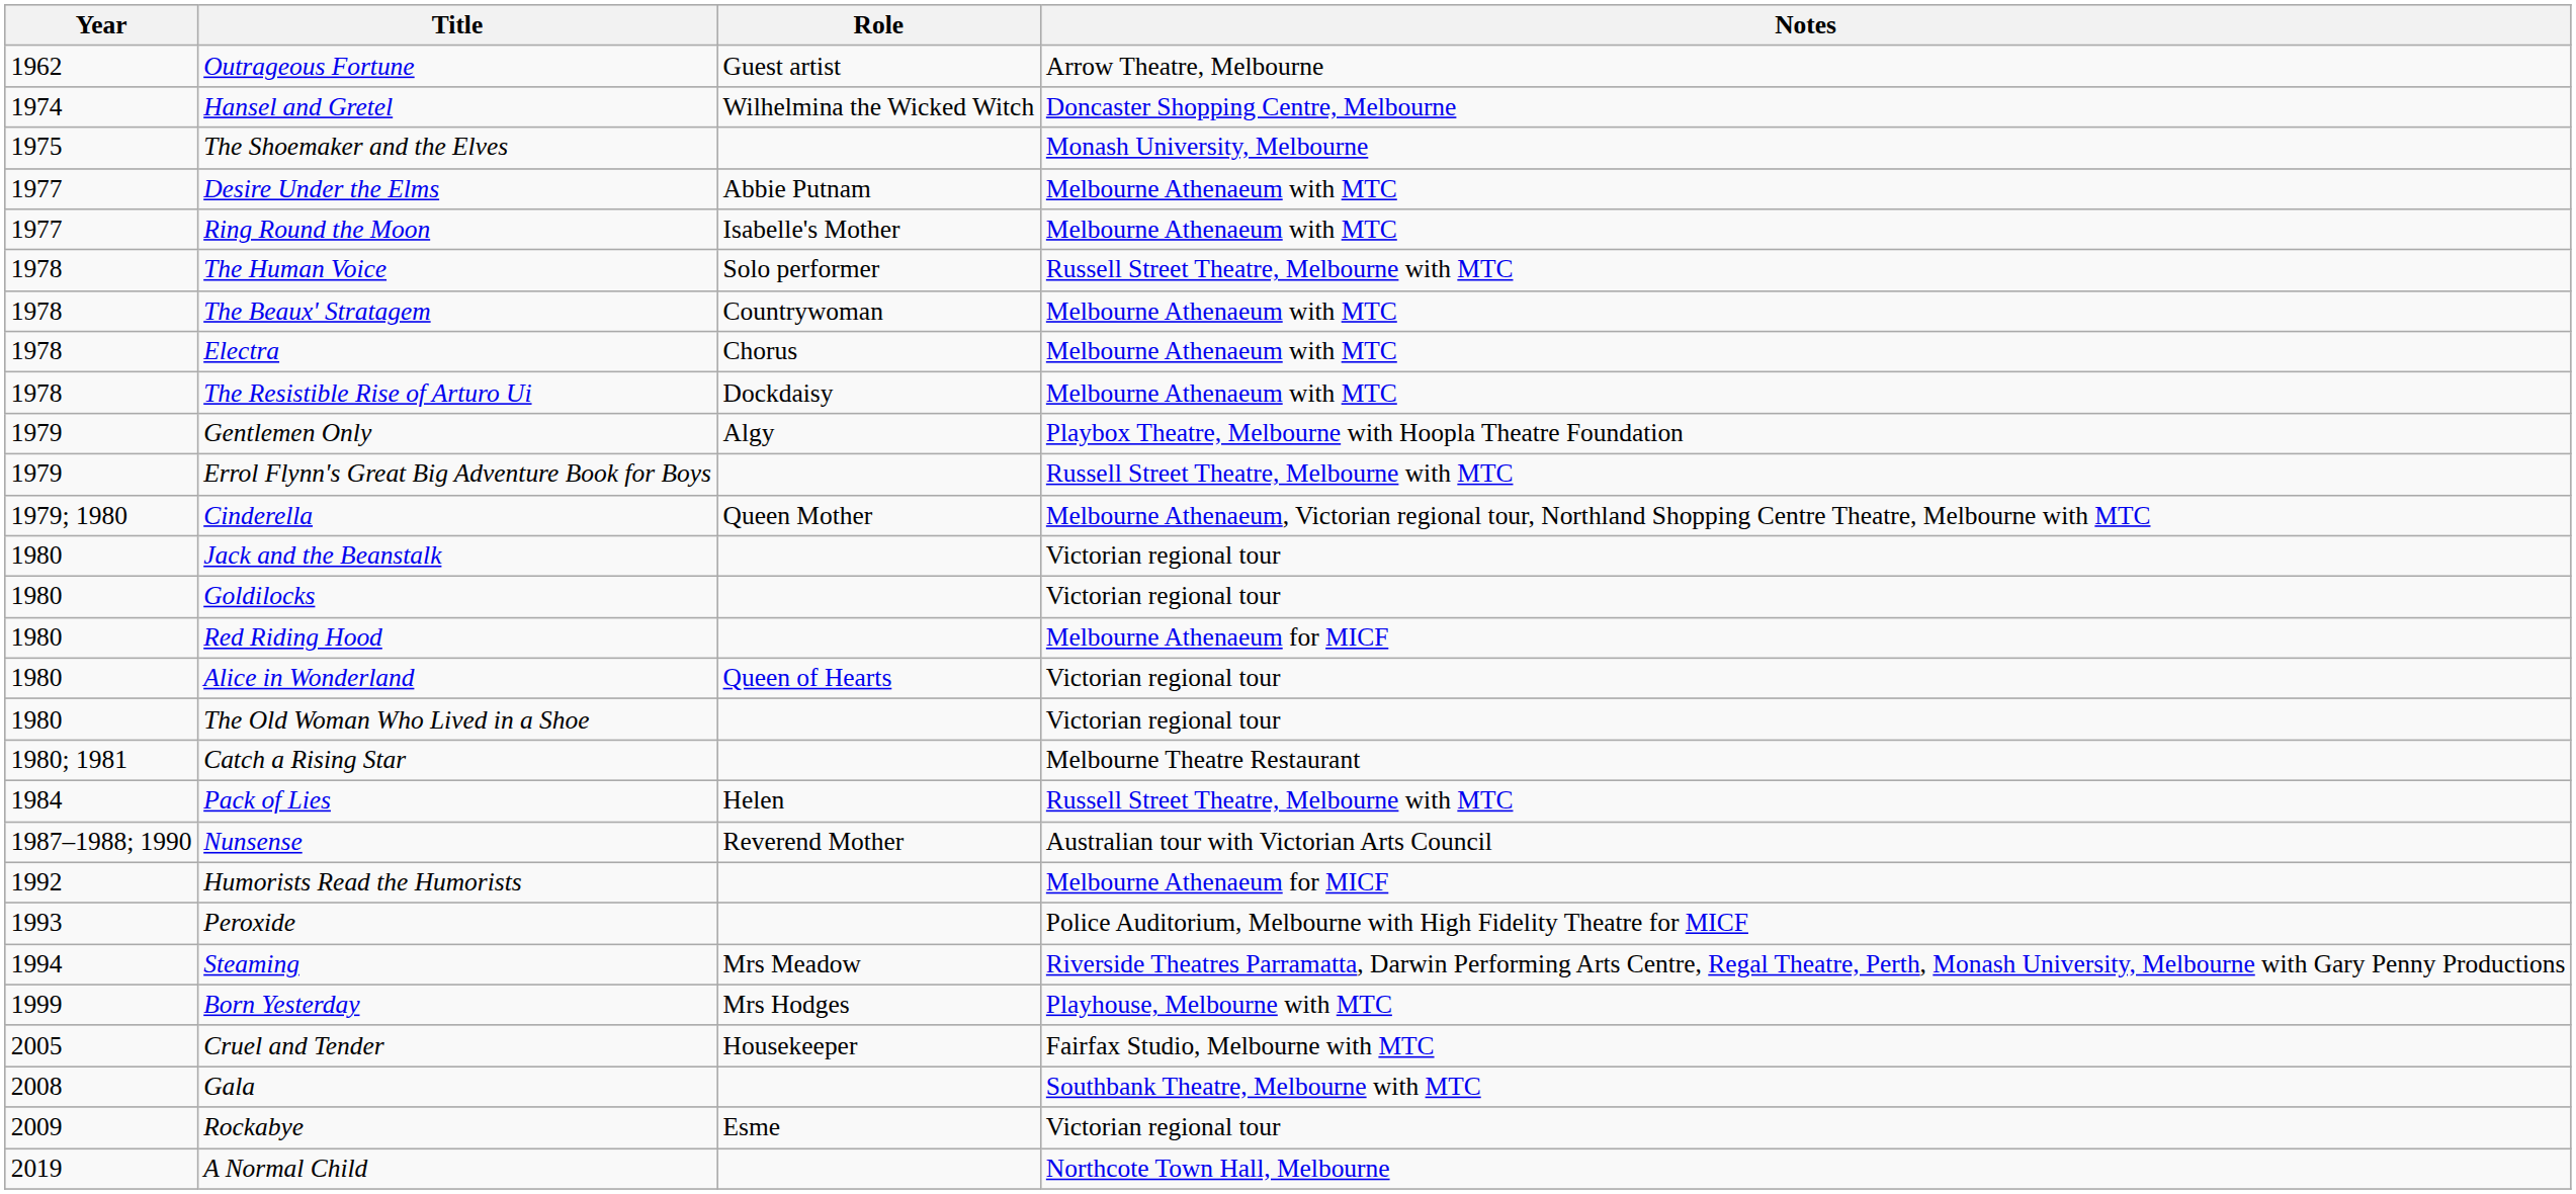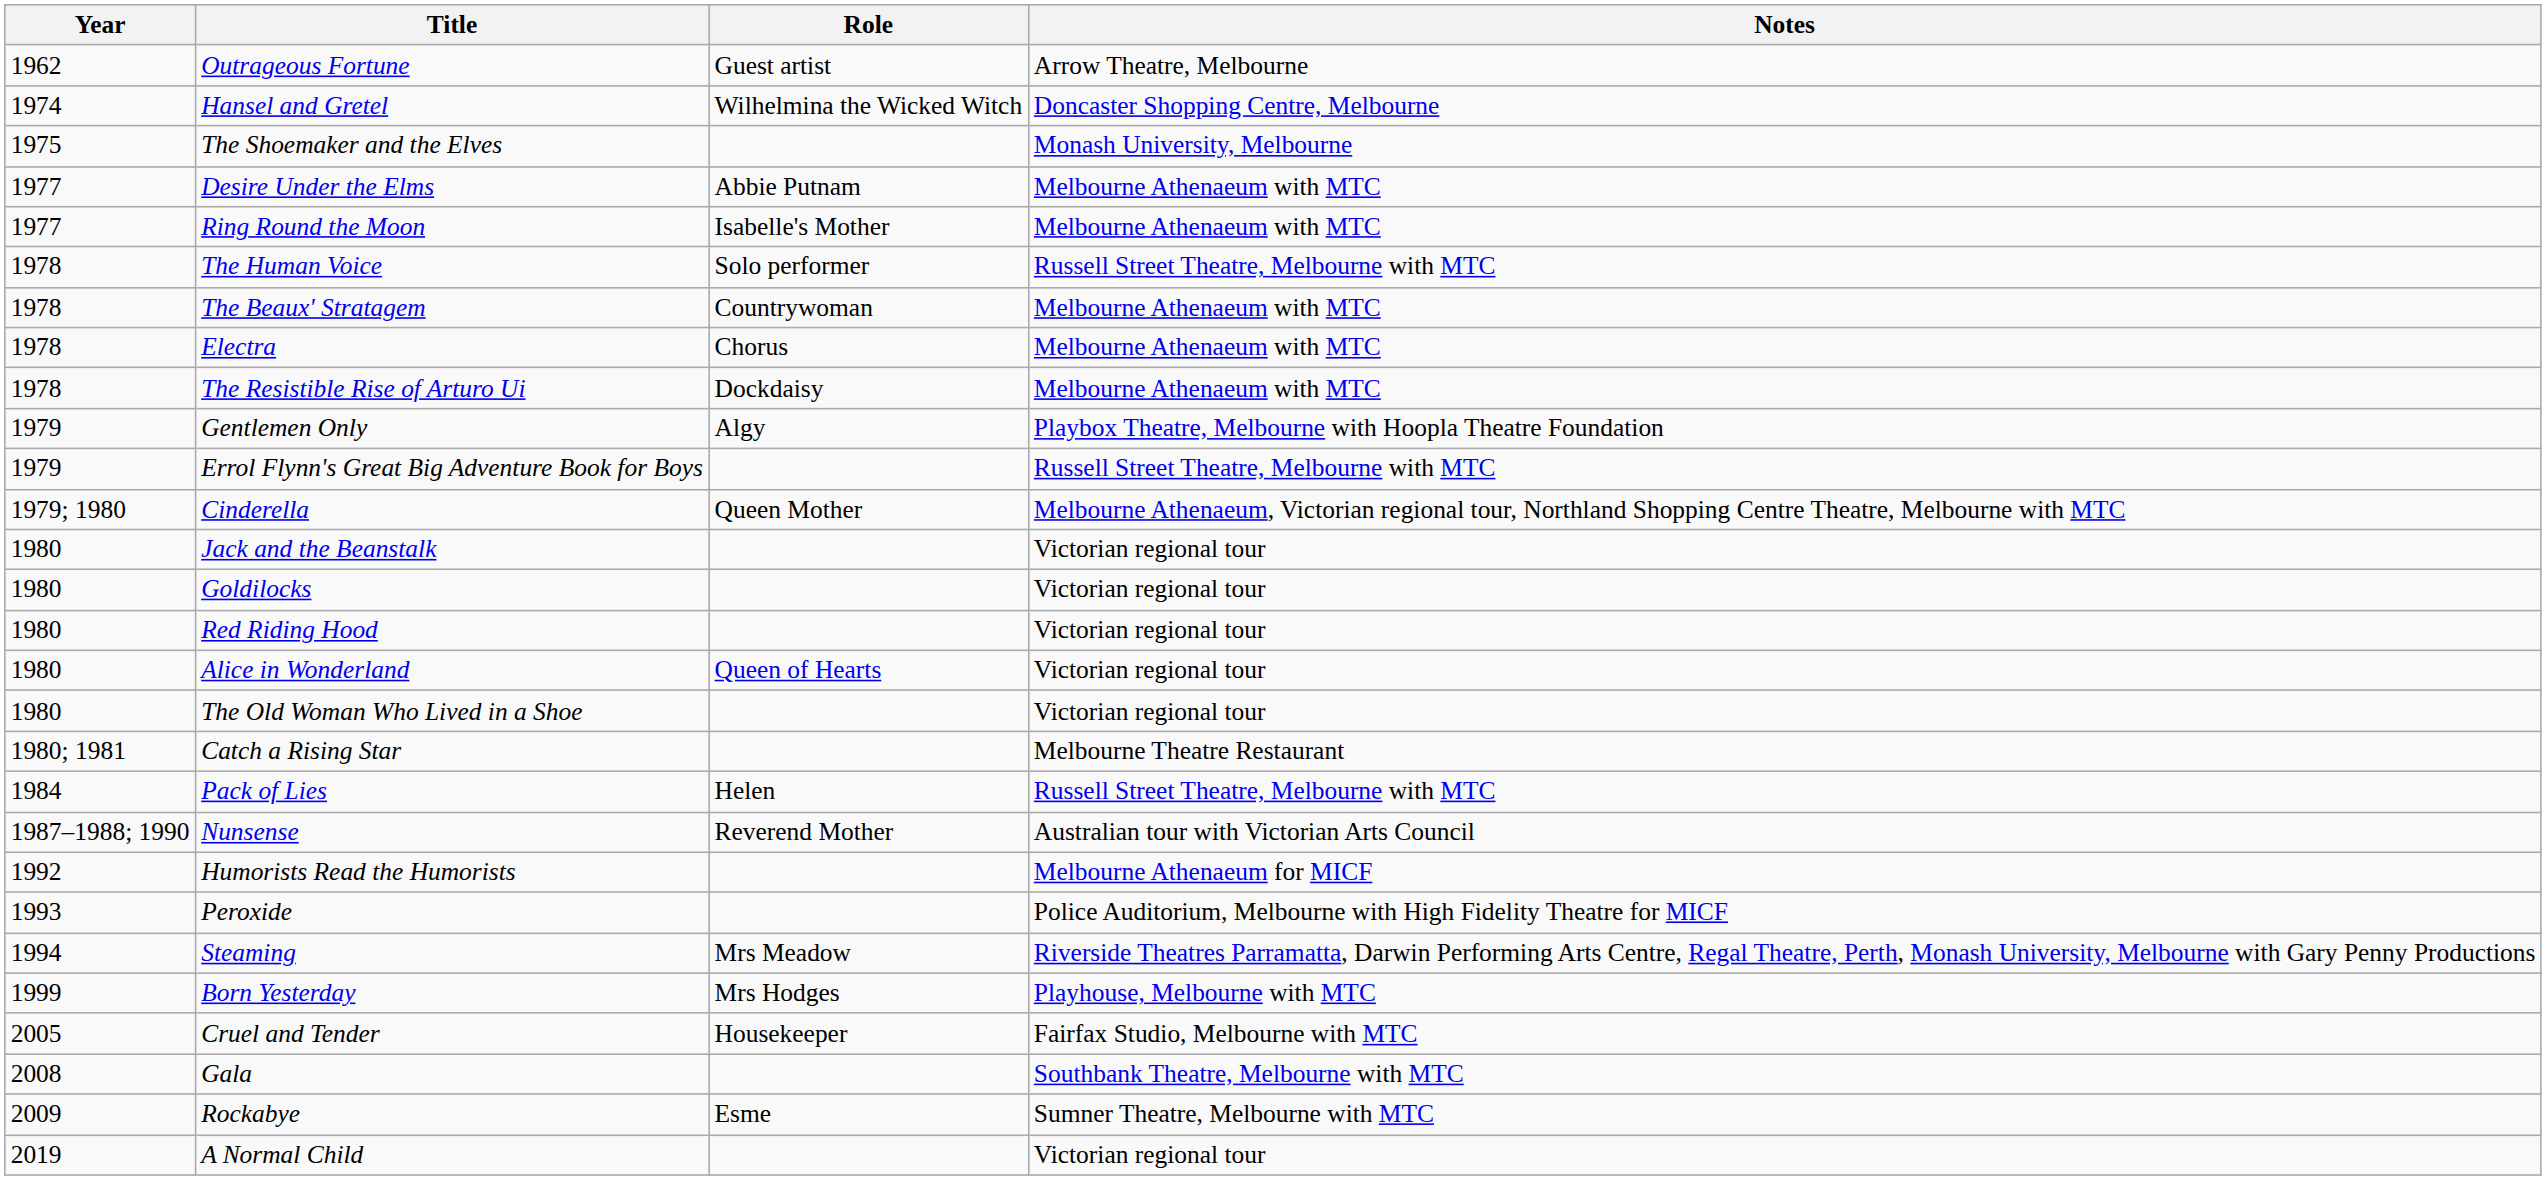 <table class=wikitable>
 <tr>
 <th>Year</th>
 <th>Title</th>
 <th>Role</th>
 <th>Notes</th>
 </tr>
 <tr>
 <td>1962</td>
 <td><em><a href='#'>Outrageous Fortune</a></em></td>
 <td>Guest artist</td>
 <td>Arrow Theatre, Melbourne</td>
 </tr>
 <tr>
 <td>1974</td>
 <td><em><a href='#'>Hansel and Gretel</a></em></td>
 <td>Wilhelmina the Wicked Witch</td>
 <td><a href='#'>Doncaster Shopping Centre, Melbourne</a></td>
 </tr>
 <tr>
 <td>1975</td>
 <td><em>The Shoemaker and the Elves</em></td>
 <td></td>
 <td><a href='#'>Monash University, Melbourne</a></td>
 </tr>
 <tr>
 <td>1977</td>
 <td><em><a href='#'>Desire Under the Elms</a></em></td>
 <td>Abbie Putnam</td>
 <td><a href='#'>Melbourne Athenaeum</a> with <a href='#'>MTC</a></td>
 </tr>
 <tr>
 <td>1977</td>
 <td><em><a href='#'>Ring Round the Moon</a></em></td>
 <td>Isabelle's Mother</td>
 <td><a href='#'>Melbourne Athenaeum</a> with <a href='#'>MTC</a></td>
 </tr>
 <tr>
 <td>1978</td>
 <td><em><a href='#'>The Human Voice</a></em></td>
 <td>Solo performer</td>
 <td><a href='#'>Russell Street Theatre, Melbourne</a> with <a href='#'>MTC</a></td>
 </tr>
 <tr>
 <td>1978</td>
 <td><em><a href='#'>The Beaux' Stratagem</a></em></td>
 <td>Countrywoman</td>
 <td><a href='#'>Melbourne Athenaeum</a> with <a href='#'>MTC</a></td>
 </tr>
 <tr>
 <td>1978</td>
 <td><em><a href='#'>Electra</a></em></td>
 <td>Chorus</td>
 <td><a href='#'>Melbourne Athenaeum</a> with <a href='#'>MTC</a></td>
 </tr>
 <tr>
 <td>1978</td>
 <td><em><a href='#'>The Resistible Rise of Arturo Ui</a></em></td>
 <td>Dockdaisy</td>
 <td><a href='#'>Melbourne Athenaeum</a> with <a href='#'>MTC</a></td>
 </tr>
 <tr>
 <td>1979</td>
 <td><em>Gentlemen Only</em></td>
 <td>Algy</td>
 <td><a href='#'>Playbox Theatre, Melbourne</a> with Hoopla Theatre Foundation</td>
 </tr>
 <tr>
 <td>1979</td>
 <td><em>Errol Flynn's Great Big Adventure Book for Boys</em></td>
 <td></td>
 <td><a href='#'>Russell Street Theatre, Melbourne</a> with <a href='#'>MTC</a></td>
 </tr>
 <tr>
 <td>1979; 1980</td>
 <td><em><a href='#'>Cinderella</a></em></td>
 <td>Queen Mother</td>
 <td><a href='#'>Melbourne Athenaeum</a>, Victorian regional tour, Northland Shopping Centre Theatre, Melbourne with <a href='#'>MTC</a></td>
 </tr>
 <tr>
 <td>1980</td>
 <td><em><a href='#'>Jack and the Beanstalk</a></em></td>
 <td></td>
 <td>Victorian regional tour</td>
 </tr>
 <tr>
 <td>1980</td>
 <td><em><a href='#'>Goldilocks</a></em></td>
 <td></td>
 <td>Victorian regional tour</td>
 </tr>
 <tr>
 <td>1980</td>
 <td><em><a href='#'>Red Riding Hood</a></em></td>
 <td></td>
-<td><a href='#'>Melbourne Athenaeum</a> for <a href='#'>MICF</a></td>
+<td>Victorian regional tour</td>
 </tr>
 <tr>
 <td>1980</td>
 <td><em><a href='#'>Alice in Wonderland</a></em></td>
 <td><a href='#'>Queen of Hearts</a></td>
 <td>Victorian regional tour</td>
 </tr>
 <tr>
 <td>1980</td>
 <td><em>The Old Woman Who Lived in a Shoe</em></td>
 <td></td>
 <td>Victorian regional tour</td>
 </tr>
 <tr>
 <td>1980; 1981</td>
 <td><em>Catch a Rising Star</em></td>
 <td></td>
 <td>Melbourne Theatre Restaurant</td>
 </tr>
 <tr>
 <td>1984</td>
 <td><em><a href='#'>Pack of Lies</a></em></td>
 <td>Helen</td>
 <td><a href='#'>Russell Street Theatre, Melbourne</a> with <a href='#'>MTC</a></td>
 </tr>
 <tr>
 <td>1987–1988; 1990</td>
 <td><em><a href='#'>Nunsense</a></em></td>
 <td>Reverend Mother</td>
 <td>Australian tour with Victorian Arts Council</td>
 </tr>
 <tr>
 <td>1992</td>
 <td><em>Humorists Read the Humorists</em></td>
 <td></td>
 <td><a href='#'>Melbourne Athenaeum</a> for <a href='#'>MICF</a></td>
 </tr>
 <tr>
 <td>1993</td>
 <td><em>Peroxide</em></td>
 <td></td>
 <td>Police Auditorium, Melbourne with High Fidelity Theatre for <a href='#'>MICF</a></td>
 </tr>
 <tr>
 <td>1994</td>
 <td><em><a href='#'>Steaming</a></em></td>
 <td>Mrs Meadow</td>
 <td><a href='#'>Riverside Theatres Parramatta</a>, Darwin Performing Arts Centre, <a href='#'>Regal Theatre, Perth</a>, <a href='#'>Monash University, Melbourne</a> with Gary Penny Productions</td>
 </tr>
 <tr>
 <td>1999</td>
 <td><em><a href='#'>Born Yesterday</a></em></td>
 <td>Mrs Hodges</td>
 <td><a href='#'>Playhouse, Melbourne</a> with <a href='#'>MTC</a></td>
 </tr>
 <tr>
 <td>2005</td>
 <td><em>Cruel and Tender</em></td>
 <td>Housekeeper</td>
 <td>Fairfax Studio, Melbourne with <a href='#'>MTC</a></td>
 </tr>
 <tr>
 <td>2008</td>
 <td><em>Gala</em></td>
 <td></td>
 <td><a href='#'>Southbank Theatre, Melbourne</a> with <a href='#'>MTC</a></td>
 </tr>
 <tr>
 <td>2009</td>
 <td><em>Rockabye</em></td>
 <td>Esme</td>
-<td>Victorian regional tour</td>
+<td>Sumner Theatre, Melbourne with <a href='#'>MTC</a></td>
 </tr>
 <tr>
 <td>2019</td>
 <td><em>A Normal Child</em></td>
 <td></td>
-<td><a href='#'>Northcote Town Hall, Melbourne</a></td>
+<td>Victorian regional tour</td>
 </tr>
 </table>
